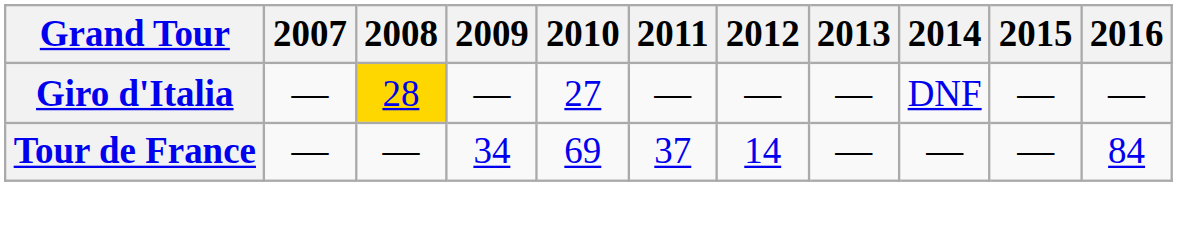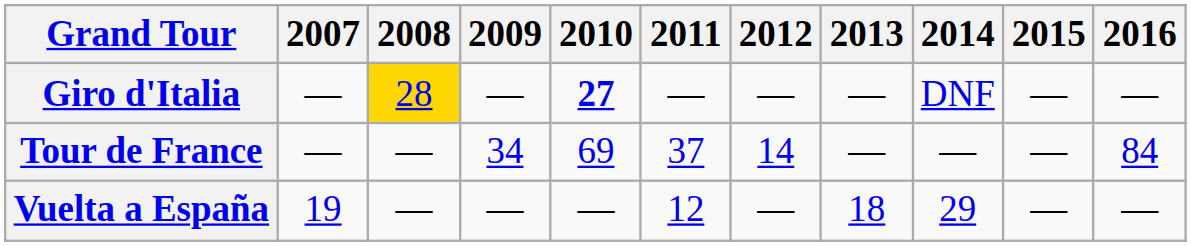 <table class="wikitable plainrowheaders">
 <tr>
 <th scope="col"><a href='#'>Grand Tour</a></th>
 <th scope="col">2007</th>
 <th scope="col">2008</th>
 <th scope="col">2009</th>
 <th scope="col">2010</th>
 <th scope="col">2011</th>
 <th scope="col">2012</th>
 <th scope="col">2013</th>
 <th scope="col">2014</th>
 <th scope="col">2015</th>
 <th scope="col">2016</th>
 </tr>
 <tr style="text-align:center;">
 <th scope="row"> <a href='#'>Giro d'Italia</a></th>
 <td>—</td>
 <td style="background: gold;"><a href='#'>28</a></td>
 <td>—</td>
-<td><a href='#'>27</a></td>
+<td><strong><a href='#'>27</a></strong></td>
 <td>—</td>
 <td>—</td>
 <td>—</td>
 <td><a href='#'>DNF</a></td>
 <td>—</td>
 <td>—</td>
 </tr>
 <tr style="text-align:center;">
 <th scope="row"> <a href='#'>Tour de France</a></th>
 <td>—</td>
 <td>—</td>
 <td><a href='#'>34</a></td>
 <td><a href='#'>69</a></td>
 <td><a href='#'>37</a></td>
 <td><a href='#'>14</a></td>
 <td>—</td>
 <td>—</td>
 <td>—</td>
 <td><a href='#'>84</a></td>
 </tr>
+<tr style="text-align:center;">
+<th scope="row"> <a href='#'>Vuelta a España</a></th>
+<td><a href='#'>19</a></td>
+<td>—</td>
+<td>—</td>
+<td>—</td>
+<td><a href='#'>12</a></td>
+<td>—</td>
+<td><a href='#'>18</a></td>
+<td><a href='#'>29</a></td>
+<td>—</td>
+<td>—</td>
+</tr>
 </table>
